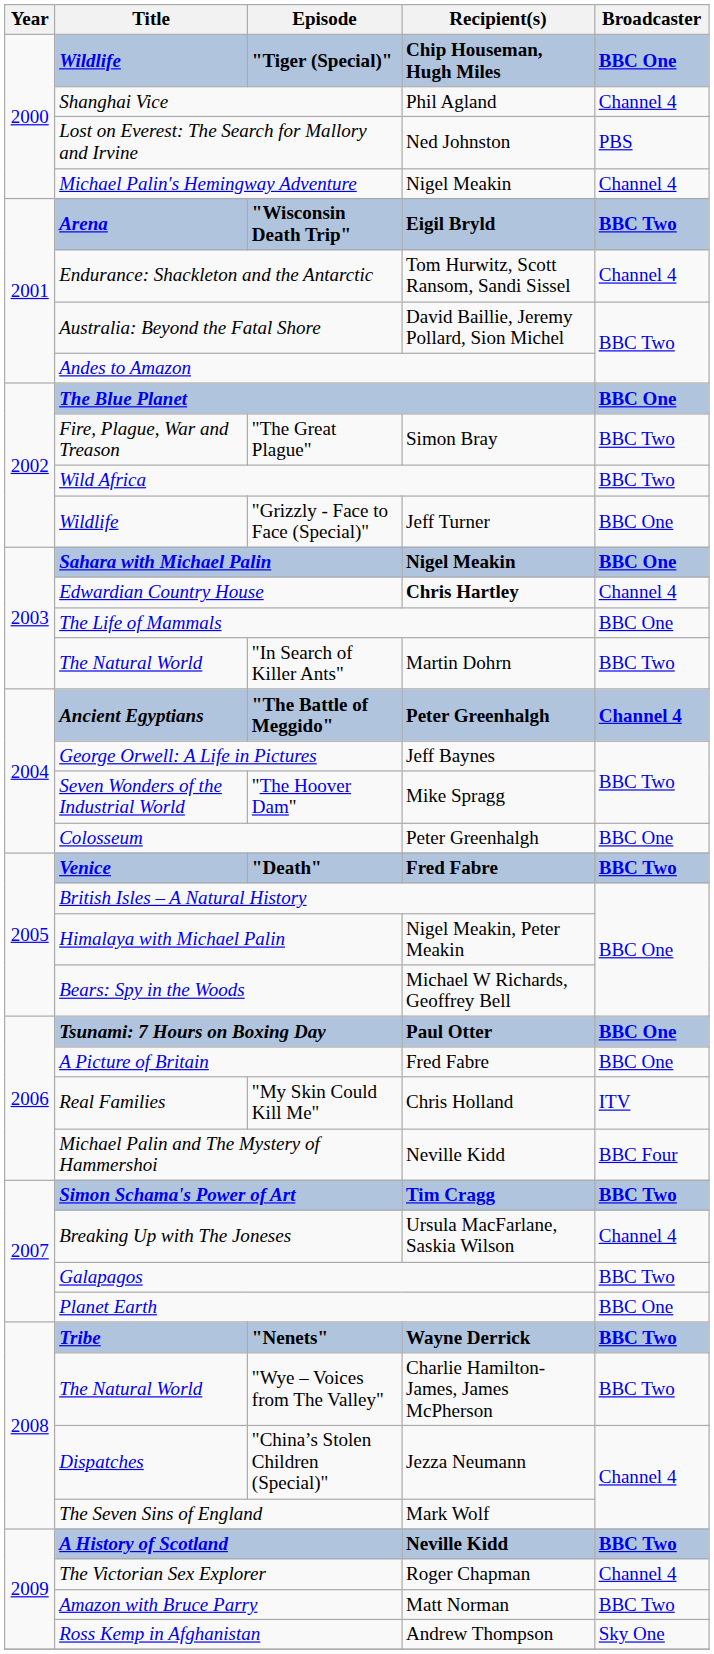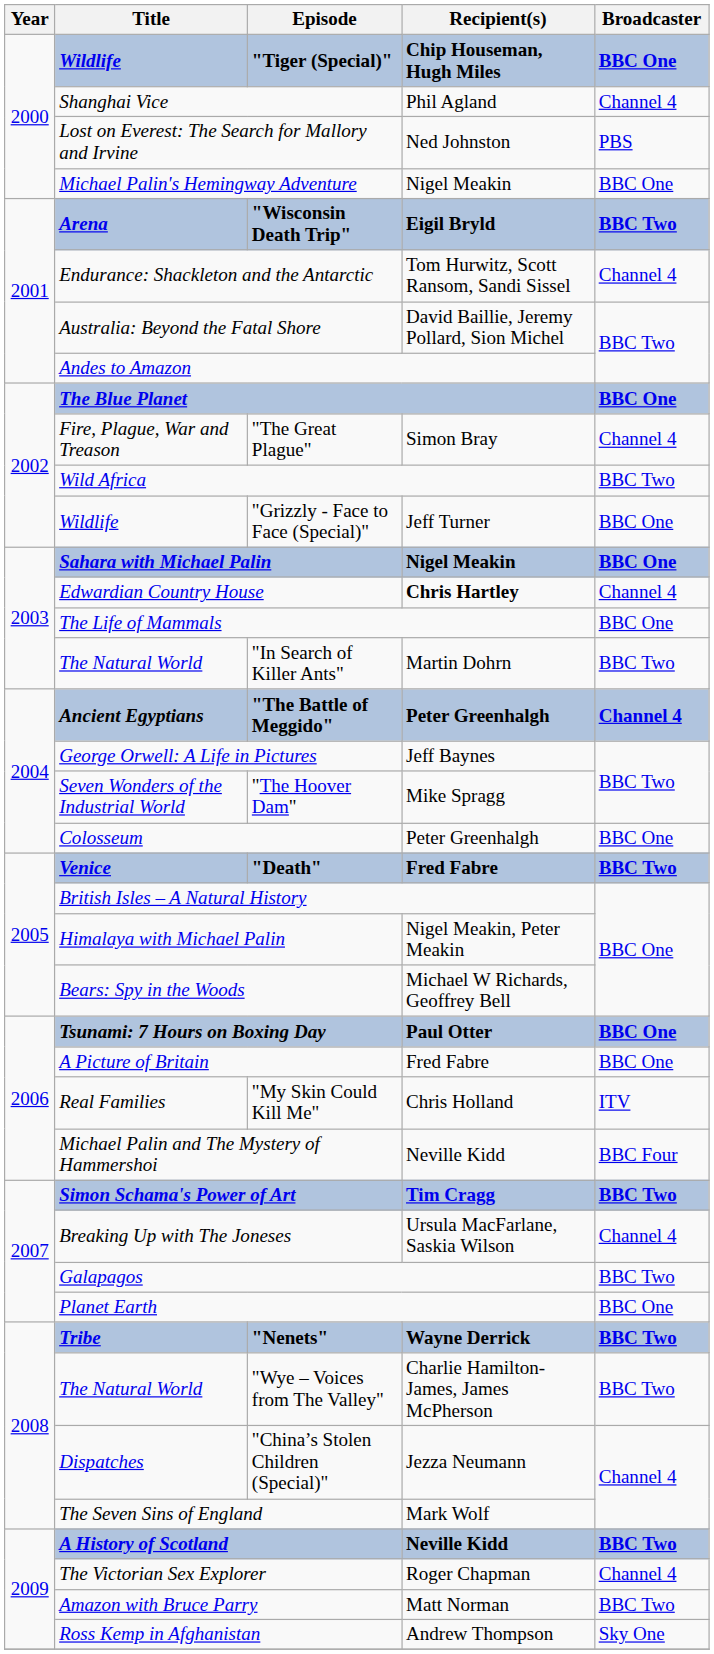 <table class="wikitable" width="95%">
 <tr>
 <th width=5%>Year</th>
 <th width=25%>Title</th>
 <th width=20%>Episode</th>
 <th width=25%><strong>Recipient(s)</strong></th>
 <th width=10%><strong>Broadcaster</strong></th>
 </tr>
 <tr>
 <td rowspan="4" style="text-align:center;"><a href='#'>2000</a></td>
 <td style="background:#B0C4DE;"><strong><em><a href='#'>Wildlife</a></em></strong></td>
 <td style="background:#B0C4DE;"><strong>"Tiger (Special)"</strong></td>
 <td style="background:#B0C4DE;"><strong>Chip Houseman, Hugh Miles</strong></td>
 <td style="background:#B0C4DE;"><strong><a href='#'>BBC One</a></strong></td>
 </tr>
 <tr>
 <td colspan="2"><em>Shanghai Vice</em></td>
 <td>Phil Agland</td>
 <td><a href='#'>Channel 4</a></td>
 </tr>
 <tr>
 <td colspan="2"><em>Lost on Everest: The Search for Mallory and Irvine</em></td>
 <td>Ned Johnston</td>
 <td><a href='#'>PBS</a></td>
 </tr>
 <tr>
 <td colspan="2"><em><a href='#'>Michael Palin's Hemingway Adventure</a></em></td>
 <td>Nigel Meakin</td>
-<td><a href='#'>Channel 4</a></td>
+<td><a href='#'>BBC One</a></td>
 </tr>
 <tr>
 <td rowspan="4" style="text-align:center;"><a href='#'>2001</a></td>
 <td style="background:#B0C4DE;"><strong><em><a href='#'>Arena</a></em></strong></td>
 <td style="background:#B0C4DE;"><strong>"Wisconsin Death Trip"</strong></td>
 <td style="background:#B0C4DE;"><strong>Eigil Bryld</strong></td>
 <td style="background:#B0C4DE;"><strong><a href='#'>BBC Two</a></strong></td>
 </tr>
 <tr>
 <td colspan="2"><em>Endurance: Shackleton and the Antarctic</em></td>
 <td>Tom Hurwitz, Scott Ransom, Sandi Sissel</td>
 <td><a href='#'>Channel 4</a></td>
 </tr>
 <tr>
 <td colspan="2"><em>Australia: Beyond the Fatal Shore</em></td>
 <td>David Baillie, Jeremy Pollard, Sion Michel</td>
 <td rowspan="2"><a href='#'>BBC Two</a></td>
 </tr>
 <tr>
 <td colspan="3"><em><a href='#'>Andes to Amazon</a></em></td>
 </tr>
 <tr>
 <td rowspan="4" style="text-align:center;"><a href='#'>2002</a></td>
 <td colspan="3" style="background:#B0C4DE;"><strong><em><a href='#'>The Blue Planet</a></em></strong></td>
 <td style="background:#B0C4DE;"><strong><a href='#'>BBC One</a></strong></td>
 </tr>
 <tr>
 <td><em>Fire, Plague, War and Treason</em></td>
 <td>"The Great Plague"</td>
 <td>Simon Bray</td>
-<td><a href='#'>BBC Two</a></td>
+<td><a href='#'>Channel 4</a></td>
 </tr>
 <tr>
 <td colspan="3"><em><a href='#'>Wild Africa</a></em></td>
 <td><a href='#'>BBC Two</a></td>
 </tr>
 <tr>
 <td><em><a href='#'>Wildlife</a></em></td>
 <td>"Grizzly - Face to Face (Special)"</td>
 <td>Jeff Turner</td>
 <td><a href='#'>BBC One</a></td>
 </tr>
 <tr>
 <td rowspan="4" style="text-align:center;"><a href='#'>2003</a></td>
 <td colspan="2" style="background:#B0C4DE;"><strong><em><a href='#'>Sahara with Michael Palin</a></em></strong></td>
 <td style="background:#B0C4DE;"><strong>Nigel Meakin</strong></td>
 <td style="background:#B0C4DE;"><strong><a href='#'>BBC One</a></strong></td>
 </tr>
 <tr>
 <td colspan="2"><em><a href='#'>Edwardian Country House</a></em></td>
 <td><strong>Chris Hartley</strong></td>
 <td><a href='#'>Channel 4</a></td>
 </tr>
 <tr>
 <td colspan="3"><em><a href='#'>The Life of Mammals</a></em></td>
 <td><a href='#'>BBC One</a></td>
 </tr>
 <tr>
 <td><em><a href='#'>The Natural World</a></em></td>
 <td>"In Search of Killer Ants"</td>
 <td>Martin Dohrn</td>
 <td><a href='#'>BBC Two</a></td>
 </tr>
 <tr>
 <td rowspan="4" style="text-align:center;"><a href='#'>2004</a></td>
 <td style="background:#B0C4DE;"><strong><em>Ancient Egyptians</em></strong></td>
 <td style="background:#B0C4DE;"><strong>"The Battle of Meggido"</strong></td>
 <td style="background:#B0C4DE;"><strong>Peter Greenhalgh</strong></td>
 <td style="background:#B0C4DE;"><strong><a href='#'>Channel 4</a></strong></td>
 </tr>
 <tr>
 <td colspan="2"><em><a href='#'>George Orwell: A Life in Pictures</a></em></td>
 <td>Jeff Baynes</td>
 <td rowspan="2"><a href='#'>BBC Two</a></td>
 </tr>
 <tr>
 <td><em><a href='#'>Seven Wonders of the Industrial World</a></em></td>
 <td>"<a href='#'>The Hoover Dam</a>"</td>
 <td>Mike Spragg</td>
 </tr>
 <tr>
 <td colspan="2"><em><a href='#'>Colosseum</a></em></td>
 <td>Peter Greenhalgh</td>
 <td><a href='#'>BBC One</a></td>
 </tr>
 <tr>
 <td rowspan="4" style="text-align:center;"><a href='#'>2005</a></td>
 <td style="background:#B0C4DE;"><strong><em><a href='#'>Venice</a></em></strong></td>
 <td style="background:#B0C4DE;"><strong>"Death"</strong></td>
 <td style="background:#B0C4DE;"><strong>Fred Fabre</strong></td>
 <td style="background:#B0C4DE;"><strong><a href='#'>BBC Two</a></strong></td>
 </tr>
 <tr>
 <td colspan="3"><em><a href='#'>British Isles – A Natural History</a></em></td>
 <td rowspan="3"><a href='#'>BBC One</a></td>
 </tr>
 <tr>
 <td colspan="2"><em><a href='#'>Himalaya with Michael Palin</a></em></td>
 <td>Nigel Meakin, Peter Meakin</td>
 </tr>
 <tr>
 <td colspan="2"><em><a href='#'>Bears: Spy in the Woods</a></em></td>
 <td>Michael W Richards, Geoffrey Bell</td>
 </tr>
 <tr>
 <td rowspan="4" style="text-align:center;"><a href='#'>2006</a></td>
 <td colspan="2" style="background:#B0C4DE;"><strong><em>Tsunami: 7 Hours on Boxing Day</em></strong></td>
 <td style="background:#B0C4DE;"><strong>Paul Otter</strong></td>
 <td style="background:#B0C4DE;"><strong><a href='#'>BBC One</a></strong></td>
 </tr>
 <tr>
 <td colspan="2"><em><a href='#'>A Picture of Britain</a></em></td>
 <td>Fred Fabre</td>
 <td><a href='#'>BBC One</a></td>
 </tr>
 <tr>
 <td><em>Real Families</em></td>
 <td>"My Skin Could Kill Me"</td>
 <td>Chris Holland</td>
 <td><a href='#'>ITV</a></td>
 </tr>
 <tr>
 <td colspan="2"><em>Michael Palin and The Mystery of Hammershoi</em></td>
 <td>Neville Kidd</td>
 <td><a href='#'>BBC Four</a></td>
 </tr>
 <tr>
 <td rowspan="4" style="text-align:center;"><a href='#'>2007</a></td>
 <td colspan="2" style="background:#B0C4DE;"><strong><em><a href='#'>Simon Schama's Power of Art</a></em></strong></td>
 <td style="background:#B0C4DE;"><strong><a href='#'>Tim Cragg</a></strong></td>
 <td style="background:#B0C4DE;"><strong><a href='#'>BBC Two</a></strong></td>
 </tr>
 <tr>
 <td colspan="2"><em>Breaking Up with The Joneses</em></td>
 <td>Ursula MacFarlane, Saskia Wilson</td>
 <td><a href='#'>Channel 4</a></td>
 </tr>
 <tr>
 <td colspan="3"><em><a href='#'>Galapagos</a></em></td>
 <td><a href='#'>BBC Two</a></td>
 </tr>
 <tr>
 <td colspan="3"><em><a href='#'>Planet Earth</a></em></td>
 <td><a href='#'>BBC One</a></td>
 </tr>
 <tr>
 <td rowspan="4" style="text-align:center;"><a href='#'>2008</a></td>
 <td style="background:#B0C4DE;"><strong><em><a href='#'>Tribe</a></em></strong></td>
 <td style="background:#B0C4DE;"><strong>"Nenets"</strong></td>
 <td style="background:#B0C4DE;"><strong>Wayne Derrick</strong></td>
 <td style="background:#B0C4DE;"><strong><a href='#'>BBC Two</a></strong></td>
 </tr>
 <tr>
 <td><em><a href='#'>The Natural World</a></em></td>
 <td>"Wye – Voices from The Valley"</td>
 <td>Charlie Hamilton-James, James McPherson</td>
 <td><a href='#'>BBC Two</a></td>
 </tr>
 <tr>
 <td><em><a href='#'>Dispatches</a></em></td>
 <td>"China’s Stolen Children (Special)"</td>
 <td>Jezza Neumann</td>
 <td rowspan="2"><a href='#'>Channel 4</a></td>
 </tr>
 <tr>
 <td colspan="2"><em>The Seven Sins of England</em></td>
 <td>Mark Wolf</td>
 </tr>
 <tr>
 <td rowspan="4" style="text-align:center;"><a href='#'>2009</a></td>
 <td colspan="2" style="background:#B0C4DE;"><strong><em><a href='#'>A History of Scotland</a></em></strong></td>
 <td style="background:#B0C4DE;"><strong>Neville Kidd</strong></td>
 <td style="background:#B0C4DE;"><strong><a href='#'>BBC Two</a></strong></td>
 </tr>
 <tr>
 <td colspan="2"><em>The Victorian Sex Explorer</em></td>
 <td>Roger Chapman</td>
 <td><a href='#'>Channel 4</a></td>
 </tr>
 <tr>
 <td colspan="2"><em><a href='#'>Amazon with Bruce Parry</a></em></td>
 <td>Matt Norman</td>
 <td><a href='#'>BBC Two</a></td>
 </tr>
 <tr>
 <td colspan="2"><em><a href='#'>Ross Kemp in Afghanistan</a></em></td>
 <td>Andrew Thompson</td>
 <td><a href='#'>Sky One</a></td>
 </tr>
 <tr>
 </tr>
 </table>
